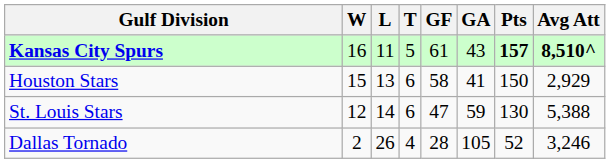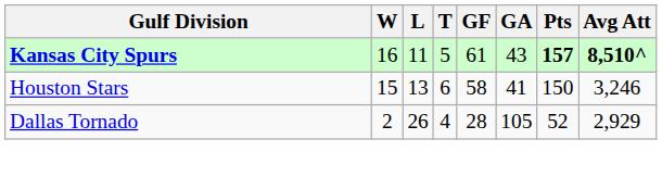 <table class="wikitable" style="text-align:center">
 <tr>
 <th style="width:17em">Gulf Division</th>
 <th>W</th>
 <th>L</th>
 <th>T</th>
 <th>GF</th>
 <th>GA</th>
 <th>Pts</th>
 <th>Avg Att</th>
 </tr>
 <tr style="text-align:center; background:#ccffcc;">
 <td align=left><strong><a href='#'>Kansas City Spurs</a></strong></td>
 <td>16</td>
 <td>11</td>
 <td>5</td>
 <td>61</td>
 <td>43</td>
 <td><strong>157</strong></td>
 <td><strong>8,510<strong><em>^<em></td>
 </tr>
 <tr align=center>
 <td align=left></strong><a href='#'>Houston Stars</a><strong></td>
 <td>15</td>
 <td>13</td>
 <td>6</td>
 <td>58</td>
 <td>41</td>
 <td></strong>150<strong></td>
-<td>2,929</td>
-</tr>
-<tr align=center>
-<td align=left></strong><a href='#'>St. Louis Stars</a><strong></td>
-<td>12</td>
-<td>14</td>
-<td>6</td>
-<td>47</td>
-<td>59</td>
-<td></strong>130<strong></td>
-<td>5,388</td>
+<td>3,246</td>
 </tr>
 <tr align=center>
 <td align=left></strong><a href='#'>Dallas Tornado</a><strong></td>
 <td>2</td>
 <td>26</td>
 <td>4</td>
 <td>28</td>
 <td>105</td>
 <td></strong>52<strong></td>
-<td>3,246</td>
+<td>2,929</td>
 </tr>
 </table>
